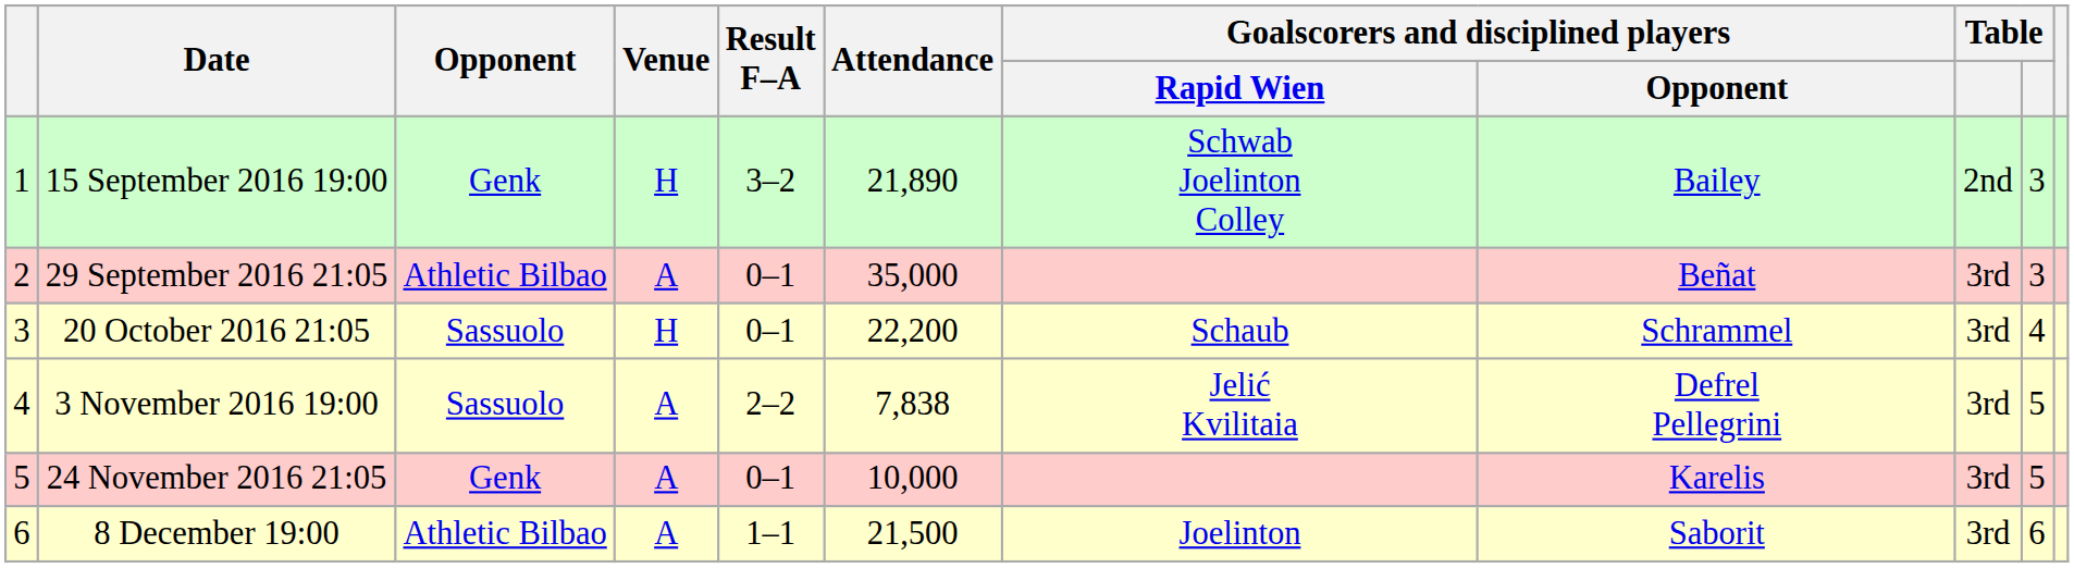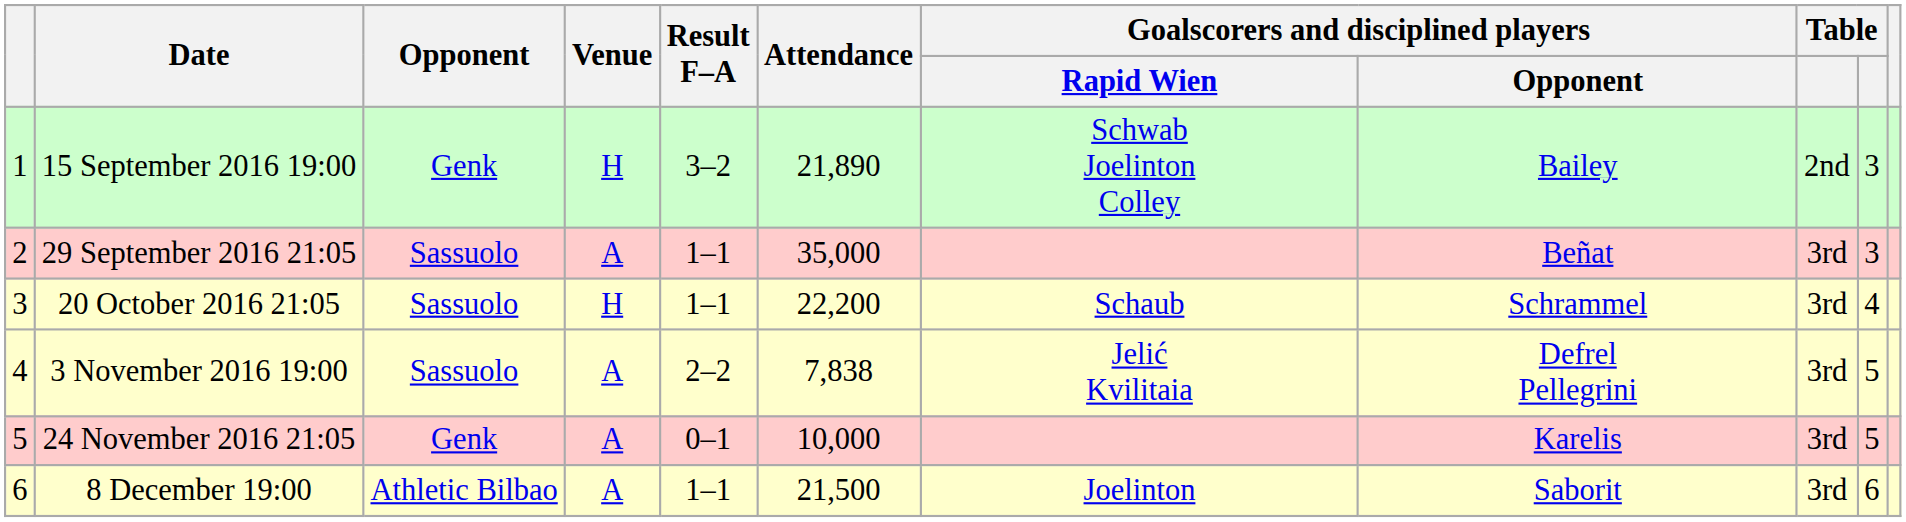 <table class="wikitable" style="text-align:center; font-size:90%">
 <tr>
 <th rowspan="2"></th>
 <th rowspan="2">Date</th>
 <th rowspan="2">Opponent</th>
 <th rowspan="2">Venue</th>
 <th rowspan="2">Result<br>F–A</th>
 <th rowspan="2">Attendance</th>
 <th colspan="2">Goalscorers and disciplined players</th>
 <th colspan="2">Table</th>
 <th rowspan="2"></th>
 </tr>
 <tr>
 <th style="width:200px"><a href='#'>Rapid Wien</a></th>
 <th style="width:200px">Opponent</th>
 <th></th>
 <th></th>
 </tr>
 <tr style="background:#cfc">
 <td>1</td>
 <td>15 September 2016 19:00</td>
 <td><a href='#'>Genk</a> </td>
 <td><a href='#'>H</a></td>
 <td>3–2</td>
 <td>21,890</td>
 <td><a href='#'>Schwab</a>  <br> <a href='#'>Joelinton</a>  <br> <a href='#'>Colley</a> </td>
 <td><a href='#'>Bailey</a>  </td>
 <td>2nd</td>
 <td>3</td>
 <td></td>
 </tr>
 <tr style="background:#fcc">
 <td>2</td>
 <td>29 September 2016 21:05</td>
-<td><a href='#'>Athletic Bilbao</a> </td>
+<td><a href='#'>Sassuolo</a> </td>
 <td><a href='#'>A</a></td>
-<td>0–1</td>
+<td>1–1</td>
 <td>35,000</td>
 <td></td>
 <td><a href='#'>Beñat</a> </td>
 <td>3rd</td>
 <td>3</td>
 <td></td>
 </tr>
 <tr style="background:#ffc">
 <td>3</td>
 <td>20 October 2016 21:05</td>
 <td><a href='#'>Sassuolo</a> </td>
 <td><a href='#'>H</a></td>
-<td>0–1</td>
+<td>1–1</td>
 <td>22,200</td>
 <td><a href='#'>Schaub</a> </td>
 <td><a href='#'>Schrammel</a> </td>
 <td>3rd</td>
 <td>4</td>
 <td></td>
 </tr>
 <tr style="background:#ffc">
 <td>4</td>
 <td>3 November 2016 19:00</td>
 <td><a href='#'>Sassuolo</a> </td>
 <td><a href='#'>A</a></td>
 <td>2–2</td>
 <td>7,838</td>
 <td><a href='#'>Jelić</a>  <br> <a href='#'>Kvilitaia</a> </td>
 <td><a href='#'>Defrel</a>  <br> <a href='#'>Pellegrini</a> </td>
 <td>3rd</td>
 <td>5</td>
 <td></td>
 </tr>
 <tr style="background:#fcc">
 <td>5</td>
 <td>24 November 2016 21:05</td>
 <td><a href='#'>Genk</a> </td>
 <td><a href='#'>A</a></td>
 <td>0–1</td>
 <td>10,000</td>
 <td></td>
 <td><a href='#'>Karelis</a> </td>
 <td>3rd</td>
 <td>5</td>
 <td></td>
 </tr>
 <tr style="background:#ffc">
 <td>6</td>
 <td>8 December 19:00</td>
 <td><a href='#'>Athletic Bilbao</a> </td>
 <td><a href='#'>A</a></td>
 <td>1–1</td>
 <td>21,500</td>
 <td><a href='#'>Joelinton</a> </td>
 <td><a href='#'>Saborit</a> </td>
 <td>3rd</td>
 <td>6</td>
 <td></td>
 </tr>
 </table>
